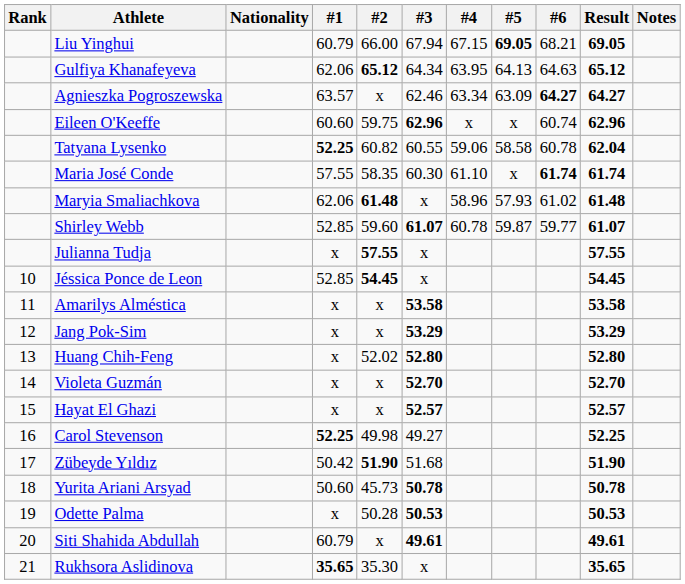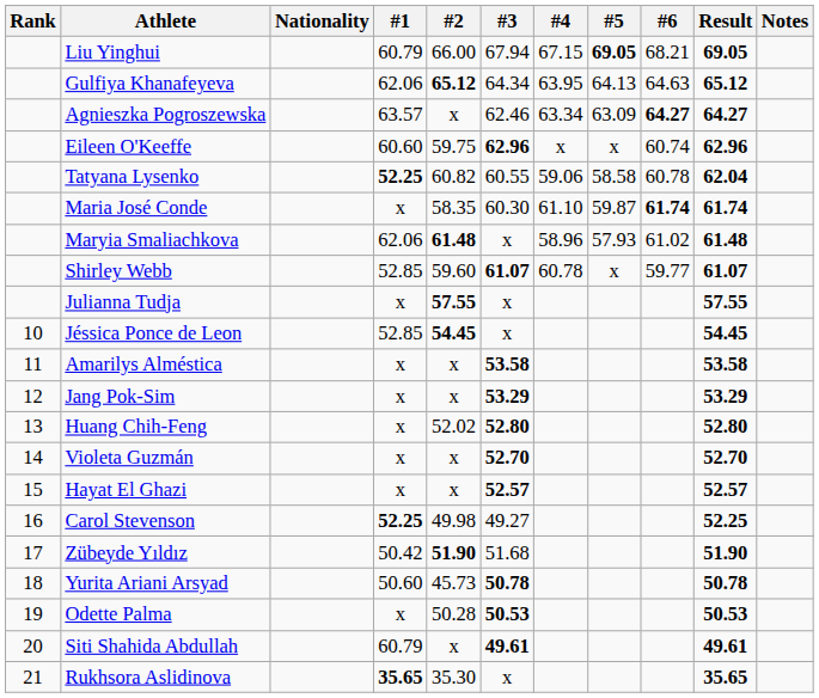 <table class="wikitable sortable" style="text-align:center">
 <tr>
 <th>Rank</th>
 <th>Athlete</th>
 <th>Nationality</th>
 <th>#1</th>
 <th>#2</th>
 <th>#3</th>
 <th>#4</th>
 <th>#5</th>
 <th>#6</th>
 <th>Result</th>
 <th>Notes</th>
 </tr>
 <tr>
 <td></td>
 <td align=left><a href='#'>Liu Yinghui</a></td>
 <td align=left></td>
 <td>60.79</td>
 <td>66.00</td>
 <td>67.94</td>
 <td>67.15</td>
 <td><strong>69.05</strong></td>
 <td>68.21</td>
 <td><strong>69.05</strong></td>
 <td></td>
 </tr>
 <tr>
 <td></td>
 <td align=left><a href='#'>Gulfiya Khanafeyeva</a></td>
 <td align=left></td>
 <td>62.06</td>
 <td><strong>65.12</strong></td>
 <td>64.34</td>
 <td>63.95</td>
 <td>64.13</td>
 <td>64.63</td>
 <td><strong>65.12</strong></td>
 <td></td>
 </tr>
 <tr>
 <td></td>
 <td align=left><a href='#'>Agnieszka Pogroszewska</a></td>
 <td align=left></td>
 <td>63.57</td>
 <td>x</td>
 <td>62.46</td>
 <td>63.34</td>
 <td>63.09</td>
 <td><strong>64.27</strong></td>
 <td><strong>64.27</strong></td>
 <td></td>
 </tr>
 <tr>
 <td></td>
 <td align=left><a href='#'>Eileen O'Keeffe</a></td>
 <td align=left></td>
 <td>60.60</td>
 <td>59.75</td>
 <td><strong>62.96</strong></td>
 <td>x</td>
 <td>x</td>
 <td>60.74</td>
 <td><strong>62.96</strong></td>
 <td></td>
 </tr>
 <tr>
 <td></td>
 <td align=left><a href='#'>Tatyana Lysenko</a></td>
 <td align=left></td>
 <td><strong>52.25</strong></td>
 <td>60.82</td>
 <td>60.55</td>
 <td>59.06</td>
 <td>58.58</td>
 <td>60.78</td>
 <td><strong>62.04</strong></td>
 <td></td>
 </tr>
 <tr>
 <td></td>
 <td align=left><a href='#'>Maria José Conde</a></td>
 <td align=left></td>
-<td>57.55</td>
+<td>x</td>
 <td>58.35</td>
 <td>60.30</td>
 <td>61.10</td>
-<td>x</td>
+<td>59.87</td>
 <td><strong>61.74</strong></td>
 <td><strong>61.74</strong></td>
 <td></td>
 </tr>
 <tr>
 <td></td>
 <td align=left><a href='#'>Maryia Smaliachkova</a></td>
 <td align=left></td>
 <td>62.06</td>
 <td><strong>61.48</strong></td>
 <td>x</td>
 <td>58.96</td>
 <td>57.93</td>
 <td>61.02</td>
 <td><strong>61.48</strong></td>
 <td></td>
 </tr>
 <tr>
 <td></td>
 <td align=left><a href='#'>Shirley Webb</a></td>
 <td align=left></td>
 <td>52.85</td>
 <td>59.60</td>
 <td><strong>61.07</strong></td>
 <td>60.78</td>
-<td>59.87</td>
+<td>x</td>
 <td>59.77</td>
 <td><strong>61.07</strong></td>
 <td></td>
 </tr>
 <tr>
 <td></td>
 <td align=left><a href='#'>Julianna Tudja</a></td>
 <td align=left></td>
 <td>x</td>
 <td><strong>57.55</strong></td>
 <td>x</td>
 <td></td>
 <td></td>
 <td></td>
 <td><strong>57.55</strong></td>
 <td></td>
 </tr>
 <tr>
 <td>10</td>
 <td align=left><a href='#'>Jéssica Ponce de Leon</a></td>
 <td align=left></td>
 <td>52.85</td>
 <td><strong>54.45</strong></td>
 <td>x</td>
 <td></td>
 <td></td>
 <td></td>
 <td><strong>54.45</strong></td>
 <td></td>
 </tr>
 <tr>
 <td>11</td>
 <td align=left><a href='#'>Amarilys Alméstica</a></td>
 <td align=left></td>
 <td>x</td>
 <td>x</td>
 <td><strong>53.58</strong></td>
 <td></td>
 <td></td>
 <td></td>
 <td><strong>53.58</strong></td>
 <td></td>
 </tr>
 <tr>
 <td>12</td>
 <td align=left><a href='#'>Jang Pok-Sim</a></td>
 <td align=left></td>
 <td>x</td>
 <td>x</td>
 <td><strong>53.29</strong></td>
 <td></td>
 <td></td>
 <td></td>
 <td><strong>53.29</strong></td>
 <td></td>
 </tr>
 <tr>
 <td>13</td>
 <td align=left><a href='#'>Huang Chih-Feng</a></td>
 <td align=left></td>
 <td>x</td>
 <td>52.02</td>
 <td><strong>52.80</strong></td>
 <td></td>
 <td></td>
 <td></td>
 <td><strong>52.80</strong></td>
 <td></td>
 </tr>
 <tr>
 <td>14</td>
 <td align=left><a href='#'>Violeta Guzmán</a></td>
 <td align=left></td>
 <td>x</td>
 <td>x</td>
 <td><strong>52.70</strong></td>
 <td></td>
 <td></td>
 <td></td>
 <td><strong>52.70</strong></td>
 <td></td>
 </tr>
 <tr>
 <td>15</td>
 <td align=left><a href='#'>Hayat El Ghazi</a></td>
 <td align=left></td>
 <td>x</td>
 <td>x</td>
 <td><strong>52.57</strong></td>
 <td></td>
 <td></td>
 <td></td>
 <td><strong>52.57</strong></td>
 <td></td>
 </tr>
 <tr>
 <td>16</td>
 <td align=left><a href='#'>Carol Stevenson</a></td>
 <td align=left></td>
 <td><strong>52.25</strong></td>
 <td>49.98</td>
 <td>49.27</td>
 <td></td>
 <td></td>
 <td></td>
 <td><strong>52.25</strong></td>
 <td></td>
 </tr>
 <tr>
 <td>17</td>
 <td align=left><a href='#'>Zübeyde Yıldız</a></td>
 <td align=left></td>
 <td>50.42</td>
 <td><strong>51.90</strong></td>
 <td>51.68</td>
 <td></td>
 <td></td>
 <td></td>
 <td><strong>51.90</strong></td>
 <td></td>
 </tr>
 <tr>
 <td>18</td>
 <td align=left><a href='#'>Yurita Ariani Arsyad</a></td>
 <td align=left></td>
 <td>50.60</td>
 <td>45.73</td>
 <td><strong>50.78</strong></td>
 <td></td>
 <td></td>
 <td></td>
 <td><strong>50.78</strong></td>
 <td></td>
 </tr>
 <tr>
 <td>19</td>
 <td align=left><a href='#'>Odette Palma</a></td>
 <td align=left></td>
 <td>x</td>
 <td>50.28</td>
 <td><strong>50.53</strong></td>
 <td></td>
 <td></td>
 <td></td>
 <td><strong>50.53</strong></td>
 <td></td>
 </tr>
 <tr>
 <td>20</td>
 <td align=left><a href='#'>Siti Shahida Abdullah</a></td>
 <td align=left></td>
 <td>60.79</td>
 <td>x</td>
 <td><strong>49.61</strong></td>
 <td></td>
 <td></td>
 <td></td>
 <td><strong>49.61</strong></td>
 <td></td>
 </tr>
 <tr>
 <td>21</td>
 <td align=left><a href='#'>Rukhsora Aslidinova</a></td>
 <td align=left></td>
 <td><strong>35.65</strong></td>
 <td>35.30</td>
 <td>x</td>
 <td></td>
 <td></td>
 <td></td>
 <td><strong>35.65</strong></td>
 <td></td>
 </tr>
 </table>
